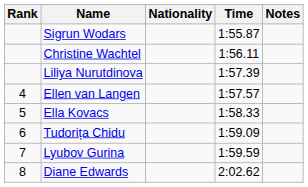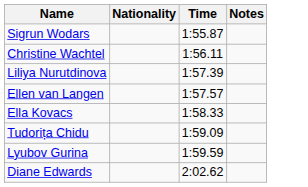 <table class="wikitable sortable" style="text-align:center">
 <tr>
-<th>Rank</th>
 <th>Name</th>
 <th>Nationality</th>
 <th>Time</th>
 <th>Notes</th>
 </tr>
 <tr>
-<td></td>
 <td align=left><a href='#'>Sigrun Wodars</a></td>
 <td align=left></td>
 <td>1:55.87</td>
 <td></td>
 </tr>
 <tr>
-<td></td>
 <td align=left><a href='#'>Christine Wachtel</a></td>
 <td align=left></td>
 <td>1:56.11</td>
 <td></td>
 </tr>
 <tr>
-<td></td>
 <td align=left><a href='#'>Liliya Nurutdinova</a></td>
 <td align=left></td>
 <td>1:57.39</td>
 <td></td>
 </tr>
 <tr>
-<td>4</td>
 <td align=left><a href='#'>Ellen van Langen</a></td>
 <td align=left></td>
 <td>1:57.57</td>
 <td></td>
 </tr>
 <tr>
-<td>5</td>
 <td align=left><a href='#'>Ella Kovacs</a></td>
 <td align=left></td>
 <td>1:58.33</td>
 <td></td>
 </tr>
 <tr>
-<td>6</td>
 <td align=left><a href='#'>Tudorița Chidu</a></td>
 <td align=left></td>
 <td>1:59.09</td>
 <td></td>
 </tr>
 <tr>
-<td>7</td>
 <td align=left><a href='#'>Lyubov Gurina</a></td>
 <td align=left></td>
 <td>1:59.59</td>
 <td></td>
 </tr>
 <tr>
-<td>8</td>
 <td align=left><a href='#'>Diane Edwards</a></td>
 <td align=left></td>
 <td>2:02.62</td>
 <td></td>
 </tr>
 </table>
